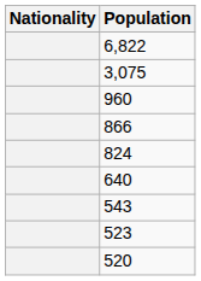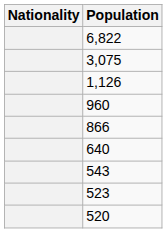 <table class="wikitable floatright plainrowheaders">
 <tr>
 <th scope="col">Nationality</th>
 <th scope="col">Population</th>
 </tr>
 <tr>
 <th scope="row"></th>
 <td>6,822</td>
 </tr>
 <tr>
 <th scope="row"></th>
 <td>3,075</td>
 </tr>
 <tr>
 <th scope="row"></th>
+<td>1,126</td>
+</tr>
+<tr>
+<th scope="row"></th>
 <td>960</td>
 </tr>
 <tr>
 <th scope="row"></th>
 <td>866</td>
-</tr>
-<tr>
-<th scope="row"></th>
-<td>824</td>
 </tr>
 <tr>
 <th scope="row"></th>
 <td>640</td>
 </tr>
 <tr>
 <th scope="row"></th>
 <td>543</td>
 </tr>
 <tr>
 <th scope="row"></th>
 <td>523</td>
 </tr>
 <tr>
 <th scope="row"></th>
 <td>520</td>
 </tr>
 </table>
